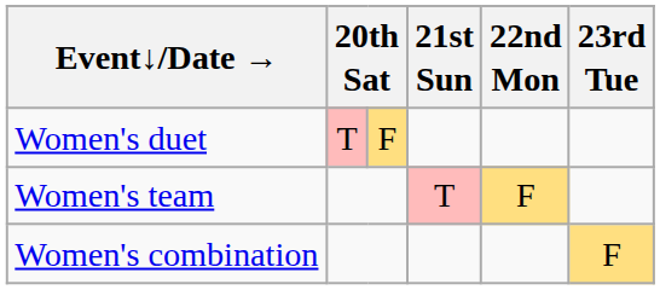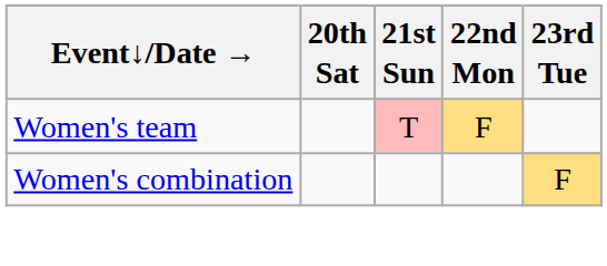 <table class="wikitable" style="margin:0.5em auto; font-size:90%; line-height:1.25em; text-align:center;">
 <tr>
 <th>Event↓/Date →</th>
 <th colspan=2>20th<br>Sat</th>
 <th>21st<br>Sun</th>
 <th>22nd<br>Mon</th>
 <th>23rd<br>Tue</th>
-</tr>
-<tr>
-<td align="left"><a href='#'>Women's duet</a></td>
-<td bgcolor="#FFBBBB">T</td>
-<td bgcolor="#FFDF80">F</td>
-<td></td>
-<td></td>
-<td></td>
 </tr>
 <tr>
 <td align="left"><a href='#'>Women's team</a></td>
 <td colspan=2></td>
 <td bgcolor="#FFBBBB">T</td>
 <td bgcolor="#FFDF80">F</td>
 <td></td>
 </tr>
 <tr>
 <td align="left"><a href='#'>Women's combination</a></td>
 <td colspan=2></td>
 <td></td>
 <td></td>
 <td bgcolor="#FFDF80">F</td>
 </tr>
 </table>
